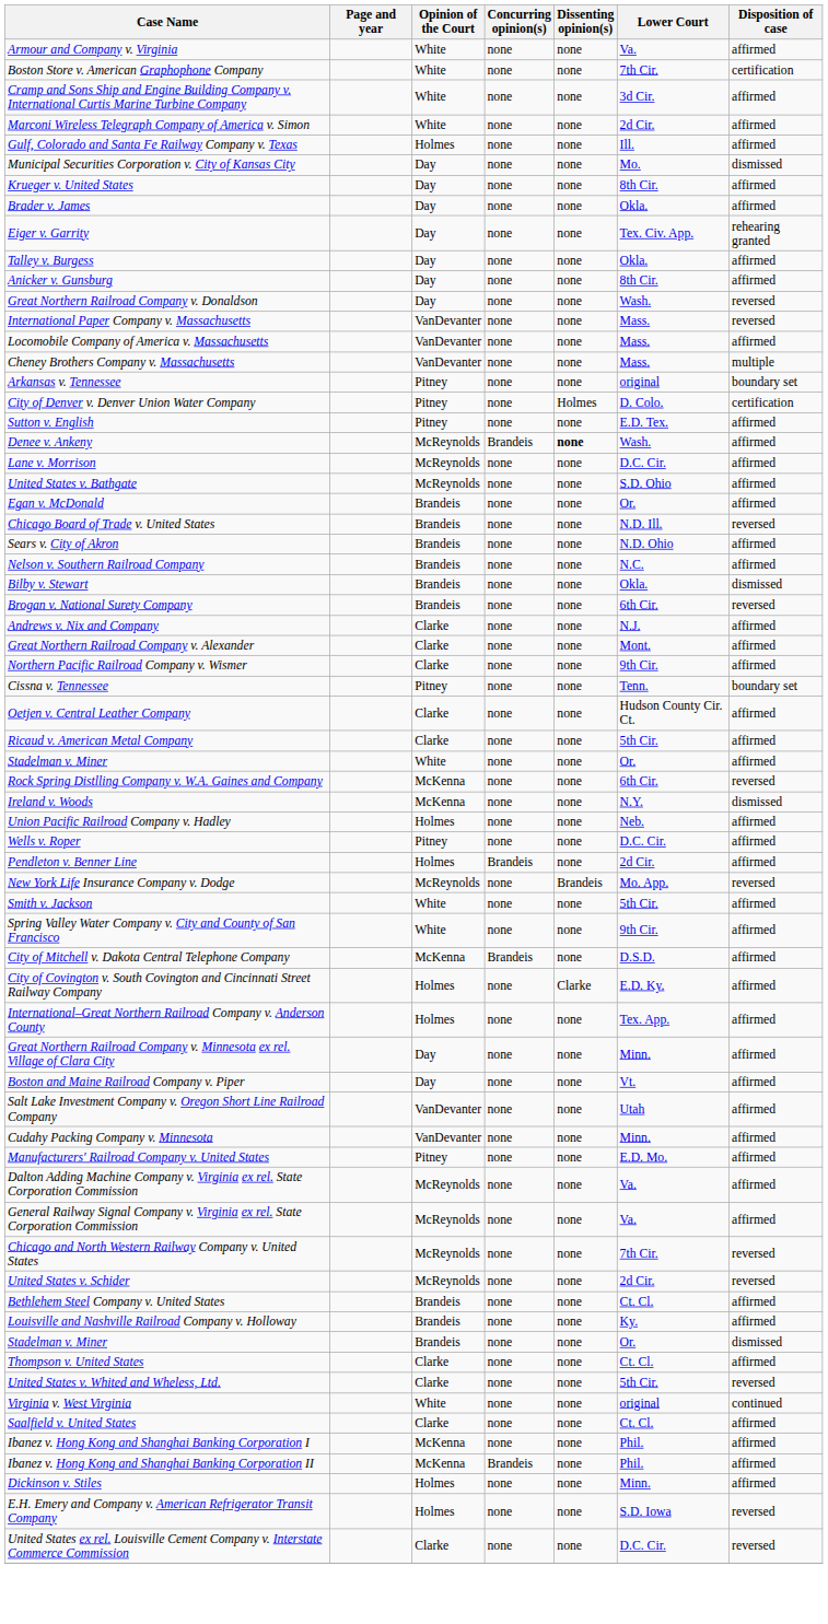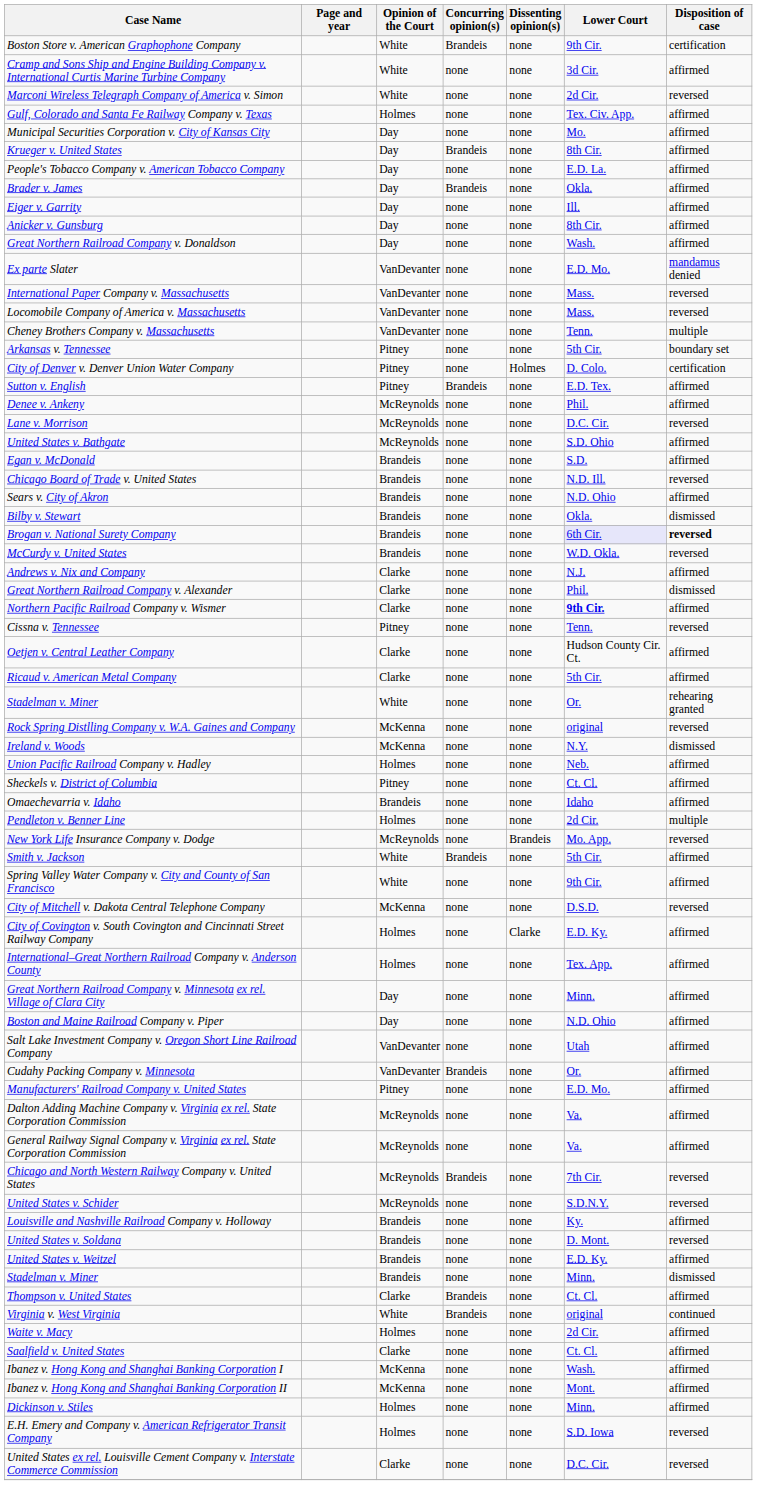 <table class="wikitable sortable">
 <tr>
 <th scope="col" style="width: 400px;">Case Name</th>
 <th scope="col" style="width: 95px;">Page and year</th>
 <th scope="col" style="width: 10px;">Opinion of the Court</th>
 <th scope="col" style="width: 10px;">Concurring opinion(s)</th>
 <th scope="col" style="width: 10px;">Dissenting opinion(s)</th>
 <th scope="col" style="width: 133px;">Lower Court</th>
 <th scope="col" style="width: 110px;">Disposition of case</th>
 </tr>
 <tr>
-<td><em><a href='#'>Armour and Company</a> v. <a href='#'>Virginia</a></em></td>
-<td align="right"></td>
-<td>White</td>
-<td>none</td>
-<td>none</td>
-<td><a href='#'>Va.</a></td>
-<td>affirmed</td>
-</tr>
-<tr>
 <td><em>Boston Store v. American <a href='#'>Graphophone</a> Company</em></td>
 <td align="right"></td>
 <td>White</td>
+<td>Brandeis</td>
 <td>none</td>
-<td>none</td>
-<td><a href='#'>7th Cir.</a></td>
+<td><a href='#'>9th Cir.</a></td>
 <td>certification</td>
 </tr>
 <tr>
 <td><em><a href='#'>Cramp and Sons Ship and Engine Building Company v. International Curtis Marine Turbine Company</a></em></td>
 <td align="right"></td>
 <td>White</td>
 <td>none</td>
 <td>none</td>
 <td><a href='#'>3d Cir.</a></td>
 <td>affirmed</td>
 </tr>
 <tr>
 <td><em><a href='#'>Marconi Wireless Telegraph Company of America</a> v. Simon</em></td>
 <td align="right"></td>
 <td>White</td>
 <td>none</td>
 <td>none</td>
 <td><a href='#'>2d Cir.</a></td>
-<td>affirmed</td>
+<td>reversed</td>
 </tr>
 <tr>
 <td><em><a href='#'>Gulf, Colorado and Santa Fe Railway</a> Company v. <a href='#'>Texas</a></em></td>
 <td align="right"></td>
 <td>Holmes</td>
 <td>none</td>
 <td>none</td>
-<td><a href='#'>Ill.</a></td>
+<td><a href='#'>Tex. Civ. App.</a></td>
 <td>affirmed</td>
 </tr>
 <tr>
 <td><em>Municipal Securities Corporation v. <a href='#'>City of Kansas City</a></em></td>
 <td align="right"></td>
 <td>Day</td>
 <td>none</td>
 <td>none</td>
 <td><a href='#'>Mo.</a></td>
-<td>dismissed</td>
+<td>affirmed</td>
 </tr>
 <tr>
 <td><em><a href='#'>Krueger v. United States</a></em></td>
 <td align="right"></td>
 <td>Day</td>
+<td>Brandeis</td>
+<td>none</td>
+<td><a href='#'>8th Cir.</a></td>
+<td>affirmed</td>
+</tr>
+<tr>
+<td><em>People's Tobacco Company v. <a href='#'>American Tobacco Company</a></em></td>
+<td align="right"></td>
+<td>Day</td>
 <td>none</td>
 <td>none</td>
-<td><a href='#'>8th Cir.</a></td>
+<td><a href='#'>E.D. La.</a></td>
 <td>affirmed</td>
 </tr>
 <tr>
 <td><em><a href='#'>Brader v. James</a></em></td>
 <td align="right"></td>
 <td>Day</td>
-<td>none</td>
+<td>Brandeis</td>
 <td>none</td>
 <td><a href='#'>Okla.</a></td>
 <td>affirmed</td>
 </tr>
 <tr>
 <td><em><a href='#'>Eiger v. Garrity</a></em></td>
 <td align="right"></td>
 <td>Day</td>
 <td>none</td>
 <td>none</td>
-<td><a href='#'>Tex. Civ. App.</a></td>
-<td>rehearing granted</td>
-</tr>
-<tr>
-<td><em><a href='#'>Talley v. Burgess</a></em></td>
-<td align="right"></td>
-<td>Day</td>
-<td>none</td>
-<td>none</td>
-<td><a href='#'>Okla.</a></td>
+<td><a href='#'>Ill.</a></td>
 <td>affirmed</td>
 </tr>
 <tr>
 <td><em><a href='#'>Anicker v. Gunsburg</a></em></td>
 <td align="right"></td>
 <td>Day</td>
 <td>none</td>
 <td>none</td>
 <td><a href='#'>8th Cir.</a></td>
 <td>affirmed</td>
 </tr>
 <tr>
 <td><em><a href='#'>Great Northern Railroad Company</a> v. Donaldson</em></td>
 <td align="right"></td>
 <td>Day</td>
 <td>none</td>
 <td>none</td>
 <td><a href='#'>Wash.</a></td>
-<td>reversed</td>
+<td>affirmed</td>
+</tr>
+<tr>
+<td><em><a href='#'>Ex parte</a> Slater</em></td>
+<td align="right"></td>
+<td>VanDevanter</td>
+<td>none</td>
+<td>none</td>
+<td><a href='#'>E.D. Mo.</a></td>
+<td><a href='#'>mandamus</a> denied</td>
 </tr>
 <tr>
 <td><em><a href='#'>International Paper</a> Company v. <a href='#'>Massachusetts</a></em></td>
 <td align="right"></td>
 <td>VanDevanter</td>
 <td>none</td>
 <td>none</td>
 <td><a href='#'>Mass.</a></td>
 <td>reversed</td>
 </tr>
 <tr>
 <td><em>Locomobile Company of America v. <a href='#'>Massachusetts</a></em></td>
 <td align="right"></td>
 <td>VanDevanter</td>
 <td>none</td>
 <td>none</td>
 <td><a href='#'>Mass.</a></td>
-<td>affirmed</td>
+<td>reversed</td>
 </tr>
 <tr>
 <td><em>Cheney Brothers Company v. <a href='#'>Massachusetts</a></em></td>
 <td align="right"></td>
 <td>VanDevanter</td>
 <td>none</td>
 <td>none</td>
-<td><a href='#'>Mass.</a></td>
+<td><a href='#'>Tenn.</a></td>
 <td>multiple</td>
 </tr>
 <tr>
 <td><em><a href='#'>Arkansas</a> v. <a href='#'>Tennessee</a></em></td>
 <td align="right"></td>
 <td>Pitney</td>
 <td>none</td>
 <td>none</td>
-<td><a href='#'>original</a></td>
+<td><a href='#'>5th Cir.</a></td>
 <td>boundary set</td>
 </tr>
 <tr>
 <td><em><a href='#'>City of Denver</a> v. Denver Union Water Company</em></td>
 <td align="right"></td>
 <td>Pitney</td>
 <td>none</td>
 <td>Holmes</td>
 <td><a href='#'>D. Colo.</a></td>
 <td>certification</td>
 </tr>
 <tr>
 <td><em><a href='#'>Sutton v. English</a></em></td>
 <td align="right"></td>
 <td>Pitney</td>
-<td>none</td>
+<td>Brandeis</td>
 <td>none</td>
 <td><a href='#'>E.D. Tex.</a></td>
 <td>affirmed</td>
 </tr>
 <tr>
 <td><em><a href='#'>Denee v. Ankeny</a></em></td>
 <td align="right"></td>
 <td>McReynolds</td>
-<td>Brandeis</td>
-<td><strong>none</strong></td>
-<td><a href='#'>Wash.</a></td>
+<td>none</td>
+<td>none</td>
+<td><a href='#'>Phil.</a></td>
 <td>affirmed</td>
 </tr>
 <tr>
 <td><em><a href='#'>Lane v. Morrison</a></em></td>
 <td align="right"></td>
 <td>McReynolds</td>
 <td>none</td>
 <td>none</td>
 <td><a href='#'>D.C. Cir.</a></td>
-<td>affirmed</td>
+<td>reversed</td>
 </tr>
 <tr>
 <td><em><a href='#'>United States v. Bathgate</a></em></td>
 <td align="right"></td>
 <td>McReynolds</td>
 <td>none</td>
 <td>none</td>
 <td><a href='#'>S.D. Ohio</a></td>
 <td>affirmed</td>
 </tr>
 <tr>
 <td><em><a href='#'>Egan v. McDonald</a></em></td>
 <td align="right"></td>
 <td>Brandeis</td>
 <td>none</td>
 <td>none</td>
-<td><a href='#'>Or.</a></td>
+<td><a href='#'>S.D.</a></td>
 <td>affirmed</td>
 </tr>
 <tr>
 <td><em><a href='#'>Chicago Board of Trade</a> v. United States</em></td>
 <td align="right"></td>
 <td>Brandeis</td>
 <td>none</td>
 <td>none</td>
 <td><a href='#'>N.D. Ill.</a></td>
 <td>reversed</td>
 </tr>
 <tr>
 <td><em>Sears v. <a href='#'>City of Akron</a></em></td>
 <td align="right"></td>
 <td>Brandeis</td>
 <td>none</td>
 <td>none</td>
 <td><a href='#'>N.D. Ohio</a></td>
 <td>affirmed</td>
 </tr>
 <tr>
-<td><em><a href='#'>Nelson v. Southern Railroad Company</a></em></td>
-<td align="right"></td>
-<td>Brandeis</td>
-<td>none</td>
-<td>none</td>
-<td><a href='#'>N.C.</a></td>
-<td>affirmed</td>
-</tr>
-<tr>
 <td><em><a href='#'>Bilby v. Stewart</a></em></td>
 <td align="right"></td>
 <td>Brandeis</td>
 <td>none</td>
 <td>none</td>
 <td><a href='#'>Okla.</a></td>
 <td>dismissed</td>
 </tr>
 <tr>
 <td><em><a href='#'>Brogan v. National Surety Company</a></em></td>
 <td align="right"></td>
 <td>Brandeis</td>
 <td>none</td>
 <td>none</td>
-<td><a href='#'>6th Cir.</a></td>
+<td style="background: lavender;"><a href='#'>6th Cir.</a></td>
+<td><strong>reversed</strong></td>
+</tr>
+<tr>
+<td><em><a href='#'>McCurdy v. United States</a></em></td>
+<td align="right"></td>
+<td>Brandeis</td>
+<td>none</td>
+<td>none</td>
+<td><a href='#'>W.D. Okla.</a></td>
 <td>reversed</td>
 </tr>
 <tr>
 <td><em><a href='#'>Andrews v. Nix and Company</a></em></td>
 <td align="right"></td>
 <td>Clarke</td>
 <td>none</td>
 <td>none</td>
 <td><a href='#'>N.J.</a></td>
 <td>affirmed</td>
 </tr>
 <tr>
 <td><em><a href='#'>Great Northern Railroad Company</a> v. Alexander</em></td>
 <td align="right"></td>
 <td>Clarke</td>
 <td>none</td>
 <td>none</td>
-<td><a href='#'>Mont.</a></td>
-<td>affirmed</td>
+<td><a href='#'>Phil.</a></td>
+<td>dismissed</td>
 </tr>
 <tr>
 <td><em><a href='#'>Northern Pacific Railroad</a> Company v. Wismer</em></td>
 <td align="right"></td>
 <td>Clarke</td>
 <td>none</td>
 <td>none</td>
-<td><a href='#'>9th Cir.</a></td>
+<td><strong><a href='#'>9th Cir.</a></strong></td>
 <td>affirmed</td>
 </tr>
 <tr>
 <td><em>Cissna v. <a href='#'>Tennessee</a></em></td>
 <td align="right"></td>
 <td>Pitney</td>
 <td>none</td>
 <td>none</td>
 <td><a href='#'>Tenn.</a></td>
-<td>boundary set</td>
+<td>reversed</td>
 </tr>
 <tr>
 <td><em><a href='#'>Oetjen v. Central Leather Company</a></em></td>
 <td align="right"></td>
 <td>Clarke</td>
 <td>none</td>
 <td>none</td>
 <td>Hudson County Cir. Ct.</td>
 <td>affirmed</td>
 </tr>
 <tr>
 <td><em><a href='#'>Ricaud v. American Metal Company</a></em></td>
 <td align="right"></td>
 <td>Clarke</td>
 <td>none</td>
 <td>none</td>
 <td><a href='#'>5th Cir.</a></td>
 <td>affirmed</td>
 </tr>
 <tr>
 <td><em><a href='#'>Stadelman v. Miner</a></em></td>
 <td align="right"></td>
 <td>White</td>
 <td>none</td>
 <td>none</td>
 <td><a href='#'>Or.</a></td>
-<td>affirmed</td>
+<td>rehearing granted</td>
 </tr>
 <tr>
 <td><em><a href='#'>Rock Spring Distlling Company v. W.A. Gaines and Company</a></em></td>
 <td align="right"></td>
 <td>McKenna</td>
 <td>none</td>
 <td>none</td>
-<td><a href='#'>6th Cir.</a></td>
+<td><a href='#'>original</a></td>
 <td>reversed</td>
 </tr>
 <tr>
 <td><em><a href='#'>Ireland v. Woods</a></em></td>
 <td align="right"></td>
 <td>McKenna</td>
 <td>none</td>
 <td>none</td>
 <td><a href='#'>N.Y.</a></td>
 <td>dismissed</td>
 </tr>
 <tr>
 <td><em><a href='#'>Union Pacific Railroad</a> Company v. Hadley</em></td>
 <td align="right"></td>
 <td>Holmes</td>
 <td>none</td>
 <td>none</td>
 <td><a href='#'>Neb.</a></td>
 <td>affirmed</td>
 </tr>
 <tr>
-<td><em><a href='#'>Wells v. Roper</a></em></td>
+<td><em>Sheckels v. <a href='#'>District of Columbia</a></em></td>
 <td align="right"></td>
 <td>Pitney</td>
 <td>none</td>
 <td>none</td>
-<td><a href='#'>D.C. Cir.</a></td>
+<td><a href='#'>Ct. Cl.</a></td>
+<td>affirmed</td>
+</tr>
+<tr>
+<td><em>Omaechevarria v. <a href='#'>Idaho</a></em></td>
+<td align="right"></td>
+<td>Brandeis</td>
+<td>none</td>
+<td>none</td>
+<td><a href='#'>Idaho</a></td>
 <td>affirmed</td>
 </tr>
 <tr>
 <td><em><a href='#'>Pendleton v. Benner Line</a></em></td>
 <td align="right"></td>
 <td>Holmes</td>
-<td>Brandeis</td>
+<td>none</td>
 <td>none</td>
 <td><a href='#'>2d Cir.</a></td>
-<td>affirmed</td>
+<td>multiple</td>
 </tr>
 <tr>
 <td><em><a href='#'>New York Life</a> Insurance Company v. Dodge</em></td>
 <td align="right"></td>
 <td>McReynolds</td>
 <td>none</td>
 <td>Brandeis</td>
 <td><a href='#'>Mo. App.</a></td>
 <td>reversed</td>
 </tr>
 <tr>
 <td><em><a href='#'>Smith v. Jackson</a></em></td>
 <td align="right"></td>
 <td>White</td>
-<td>none</td>
+<td>Brandeis</td>
 <td>none</td>
 <td><a href='#'>5th Cir.</a></td>
 <td>affirmed</td>
 </tr>
 <tr>
 <td><em>Spring Valley Water Company v. <a href='#'>City and County of San Francisco</a></em></td>
 <td align="right"></td>
 <td>White</td>
 <td>none</td>
 <td>none</td>
 <td><a href='#'>9th Cir.</a></td>
 <td>affirmed</td>
 </tr>
 <tr>
 <td><em><a href='#'>City of Mitchell</a> v. Dakota Central Telephone Company</em></td>
 <td align="right"></td>
 <td>McKenna</td>
-<td>Brandeis</td>
+<td>none</td>
 <td>none</td>
 <td><a href='#'>D.S.D.</a></td>
-<td>affirmed</td>
+<td>reversed</td>
 </tr>
 <tr>
 <td><em><a href='#'>City of Covington</a> v. South Covington and Cincinnati Street Railway Company</em></td>
 <td align="right"></td>
 <td>Holmes</td>
 <td>none</td>
 <td>Clarke</td>
 <td><a href='#'>E.D. Ky.</a></td>
 <td>affirmed</td>
 </tr>
 <tr>
 <td><em><a href='#'>International–Great Northern Railroad</a> Company v. <a href='#'>Anderson County</a></em></td>
 <td align="right"></td>
 <td>Holmes</td>
 <td>none</td>
 <td>none</td>
 <td><a href='#'>Tex. App.</a></td>
 <td>affirmed</td>
 </tr>
 <tr>
 <td><em><a href='#'>Great Northern Railroad Company</a> v. <a href='#'>Minnesota</a> <a href='#'>ex rel.</a> <a href='#'>Village of Clara City</a></em></td>
 <td align="right"></td>
 <td>Day</td>
 <td>none</td>
 <td>none</td>
 <td><a href='#'>Minn.</a></td>
 <td>affirmed</td>
 </tr>
 <tr>
 <td><em><a href='#'>Boston and Maine Railroad</a> Company v. Piper</em></td>
 <td align="right"></td>
 <td>Day</td>
 <td>none</td>
 <td>none</td>
-<td><a href='#'>Vt.</a></td>
+<td><a href='#'>N.D. Ohio</a></td>
 <td>affirmed</td>
 </tr>
 <tr>
 <td><em>Salt Lake Investment Company v. <a href='#'>Oregon Short Line Railroad</a> Company</em></td>
 <td align="right"></td>
 <td>VanDevanter</td>
 <td>none</td>
 <td>none</td>
 <td><a href='#'>Utah</a></td>
 <td>affirmed</td>
 </tr>
 <tr>
 <td><em>Cudahy Packing Company v. <a href='#'>Minnesota</a></em></td>
 <td align="right"></td>
 <td>VanDevanter</td>
+<td>Brandeis</td>
 <td>none</td>
-<td>none</td>
-<td><a href='#'>Minn.</a></td>
+<td><a href='#'>Or.</a></td>
 <td>affirmed</td>
 </tr>
 <tr>
 <td><em><a href='#'>Manufacturers' Railroad Company v. United States</a></em></td>
 <td align="right"></td>
 <td>Pitney</td>
 <td>none</td>
 <td>none</td>
 <td><a href='#'>E.D. Mo.</a></td>
 <td>affirmed</td>
 </tr>
 <tr>
 <td><em>Dalton Adding Machine Company v. <a href='#'>Virginia</a> <a href='#'>ex rel.</a> State Corporation Commission</em></td>
 <td align="right"></td>
 <td>McReynolds</td>
 <td>none</td>
 <td>none</td>
 <td><a href='#'>Va.</a></td>
 <td>affirmed</td>
 </tr>
 <tr>
 <td><em>General Railway Signal Company v. <a href='#'>Virginia</a> <a href='#'>ex rel.</a> State Corporation Commission</em></td>
 <td align="right"></td>
 <td>McReynolds</td>
 <td>none</td>
 <td>none</td>
 <td><a href='#'>Va.</a></td>
 <td>affirmed</td>
 </tr>
 <tr>
 <td><em><a href='#'>Chicago and North Western Railway</a> Company v. United States</em></td>
 <td align="right"></td>
 <td>McReynolds</td>
-<td>none</td>
+<td>Brandeis</td>
 <td>none</td>
 <td><a href='#'>7th Cir.</a></td>
 <td>reversed</td>
 </tr>
 <tr>
 <td><em><a href='#'>United States v. Schider</a></em></td>
 <td align="right"></td>
 <td>McReynolds</td>
 <td>none</td>
 <td>none</td>
-<td><a href='#'>2d Cir.</a></td>
+<td><a href='#'>S.D.N.Y.</a></td>
 <td>reversed</td>
-</tr>
-<tr>
-<td><em><a href='#'>Bethlehem Steel</a> Company v. United States</em></td>
-<td align="right"></td>
-<td>Brandeis</td>
-<td>none</td>
-<td>none</td>
-<td><a href='#'>Ct. Cl.</a></td>
-<td>affirmed</td>
 </tr>
 <tr>
 <td><em><a href='#'>Louisville and Nashville Railroad</a> Company v. Holloway</em></td>
 <td align="right"></td>
 <td>Brandeis</td>
 <td>none</td>
 <td>none</td>
 <td><a href='#'>Ky.</a></td>
 <td>affirmed</td>
 </tr>
 <tr>
+<td><em><a href='#'>United States v. Soldana</a></em></td>
+<td align="right"></td>
+<td>Brandeis</td>
+<td>none</td>
+<td>none</td>
+<td><a href='#'>D. Mont.</a></td>
+<td>reversed</td>
+</tr>
+<tr>
+<td><em><a href='#'>United States v. Weitzel</a></em></td>
+<td align="right"></td>
+<td>Brandeis</td>
+<td>none</td>
+<td>none</td>
+<td><a href='#'>E.D. Ky.</a></td>
+<td>affirmed</td>
+</tr>
+<tr>
 <td><em><a href='#'>Stadelman v. Miner</a></em></td>
 <td align="right"></td>
 <td>Brandeis</td>
 <td>none</td>
 <td>none</td>
-<td><a href='#'>Or.</a></td>
+<td><a href='#'>Minn.</a></td>
 <td>dismissed</td>
 </tr>
 <tr>
 <td><em><a href='#'>Thompson v. United States</a></em></td>
 <td align="right"></td>
 <td>Clarke</td>
-<td>none</td>
+<td>Brandeis</td>
 <td>none</td>
 <td><a href='#'>Ct. Cl.</a></td>
 <td>affirmed</td>
 </tr>
 <tr>
-<td><em><a href='#'>United States v. Whited and Wheless, Ltd.</a></em></td>
-<td align="right"></td>
-<td>Clarke</td>
-<td>none</td>
-<td>none</td>
-<td><a href='#'>5th Cir.</a></td>
-<td>reversed</td>
-</tr>
-<tr>
 <td><em><a href='#'>Virginia</a> v. <a href='#'>West Virginia</a></em></td>
 <td align="right"></td>
 <td>White</td>
-<td>none</td>
+<td>Brandeis</td>
 <td>none</td>
 <td><a href='#'>original</a></td>
 <td>continued</td>
+</tr>
+<tr>
+<td><em><a href='#'>Waite v. Macy</a></em></td>
+<td align="right"></td>
+<td>Holmes</td>
+<td>none</td>
+<td>none</td>
+<td><a href='#'>2d Cir.</a></td>
+<td>affirmed</td>
 </tr>
 <tr>
 <td><em><a href='#'>Saalfield v. United States</a></em></td>
 <td align="right"></td>
 <td>Clarke</td>
 <td>none</td>
 <td>none</td>
 <td><a href='#'>Ct. Cl.</a></td>
 <td>affirmed</td>
 </tr>
 <tr>
 <td><em>Ibanez v. <a href='#'>Hong Kong and Shanghai Banking Corporation</a> I</em></td>
 <td align="right"></td>
 <td>McKenna</td>
 <td>none</td>
 <td>none</td>
-<td><a href='#'>Phil.</a></td>
+<td><a href='#'>Wash.</a></td>
 <td>affirmed</td>
 </tr>
 <tr>
 <td><em>Ibanez v. <a href='#'>Hong Kong and Shanghai Banking Corporation</a> II</em></td>
 <td align="right"></td>
 <td>McKenna</td>
-<td>Brandeis</td>
 <td>none</td>
-<td><a href='#'>Phil.</a></td>
+<td>none</td>
+<td><a href='#'>Mont.</a></td>
 <td>affirmed</td>
 </tr>
 <tr>
 <td><em><a href='#'>Dickinson v. Stiles</a></em></td>
 <td align="right"></td>
 <td>Holmes</td>
 <td>none</td>
 <td>none</td>
 <td><a href='#'>Minn.</a></td>
 <td>affirmed</td>
 </tr>
 <tr>
 <td><em>E.H. Emery and Company v. <a href='#'>American Refrigerator Transit Company</a></em></td>
 <td align="right"></td>
 <td>Holmes</td>
 <td>none</td>
 <td>none</td>
 <td><a href='#'>S.D. Iowa</a></td>
 <td>reversed</td>
 </tr>
 <tr>
 <td><em>United States <a href='#'>ex rel.</a> Louisville Cement Company v. <a href='#'>Interstate Commerce Commission</a></em></td>
 <td align="right"></td>
 <td>Clarke</td>
 <td>none</td>
 <td>none</td>
 <td><a href='#'>D.C. Cir.</a></td>
 <td>reversed</td>
 </tr>
 <tr>
 </tr>
 </table>
